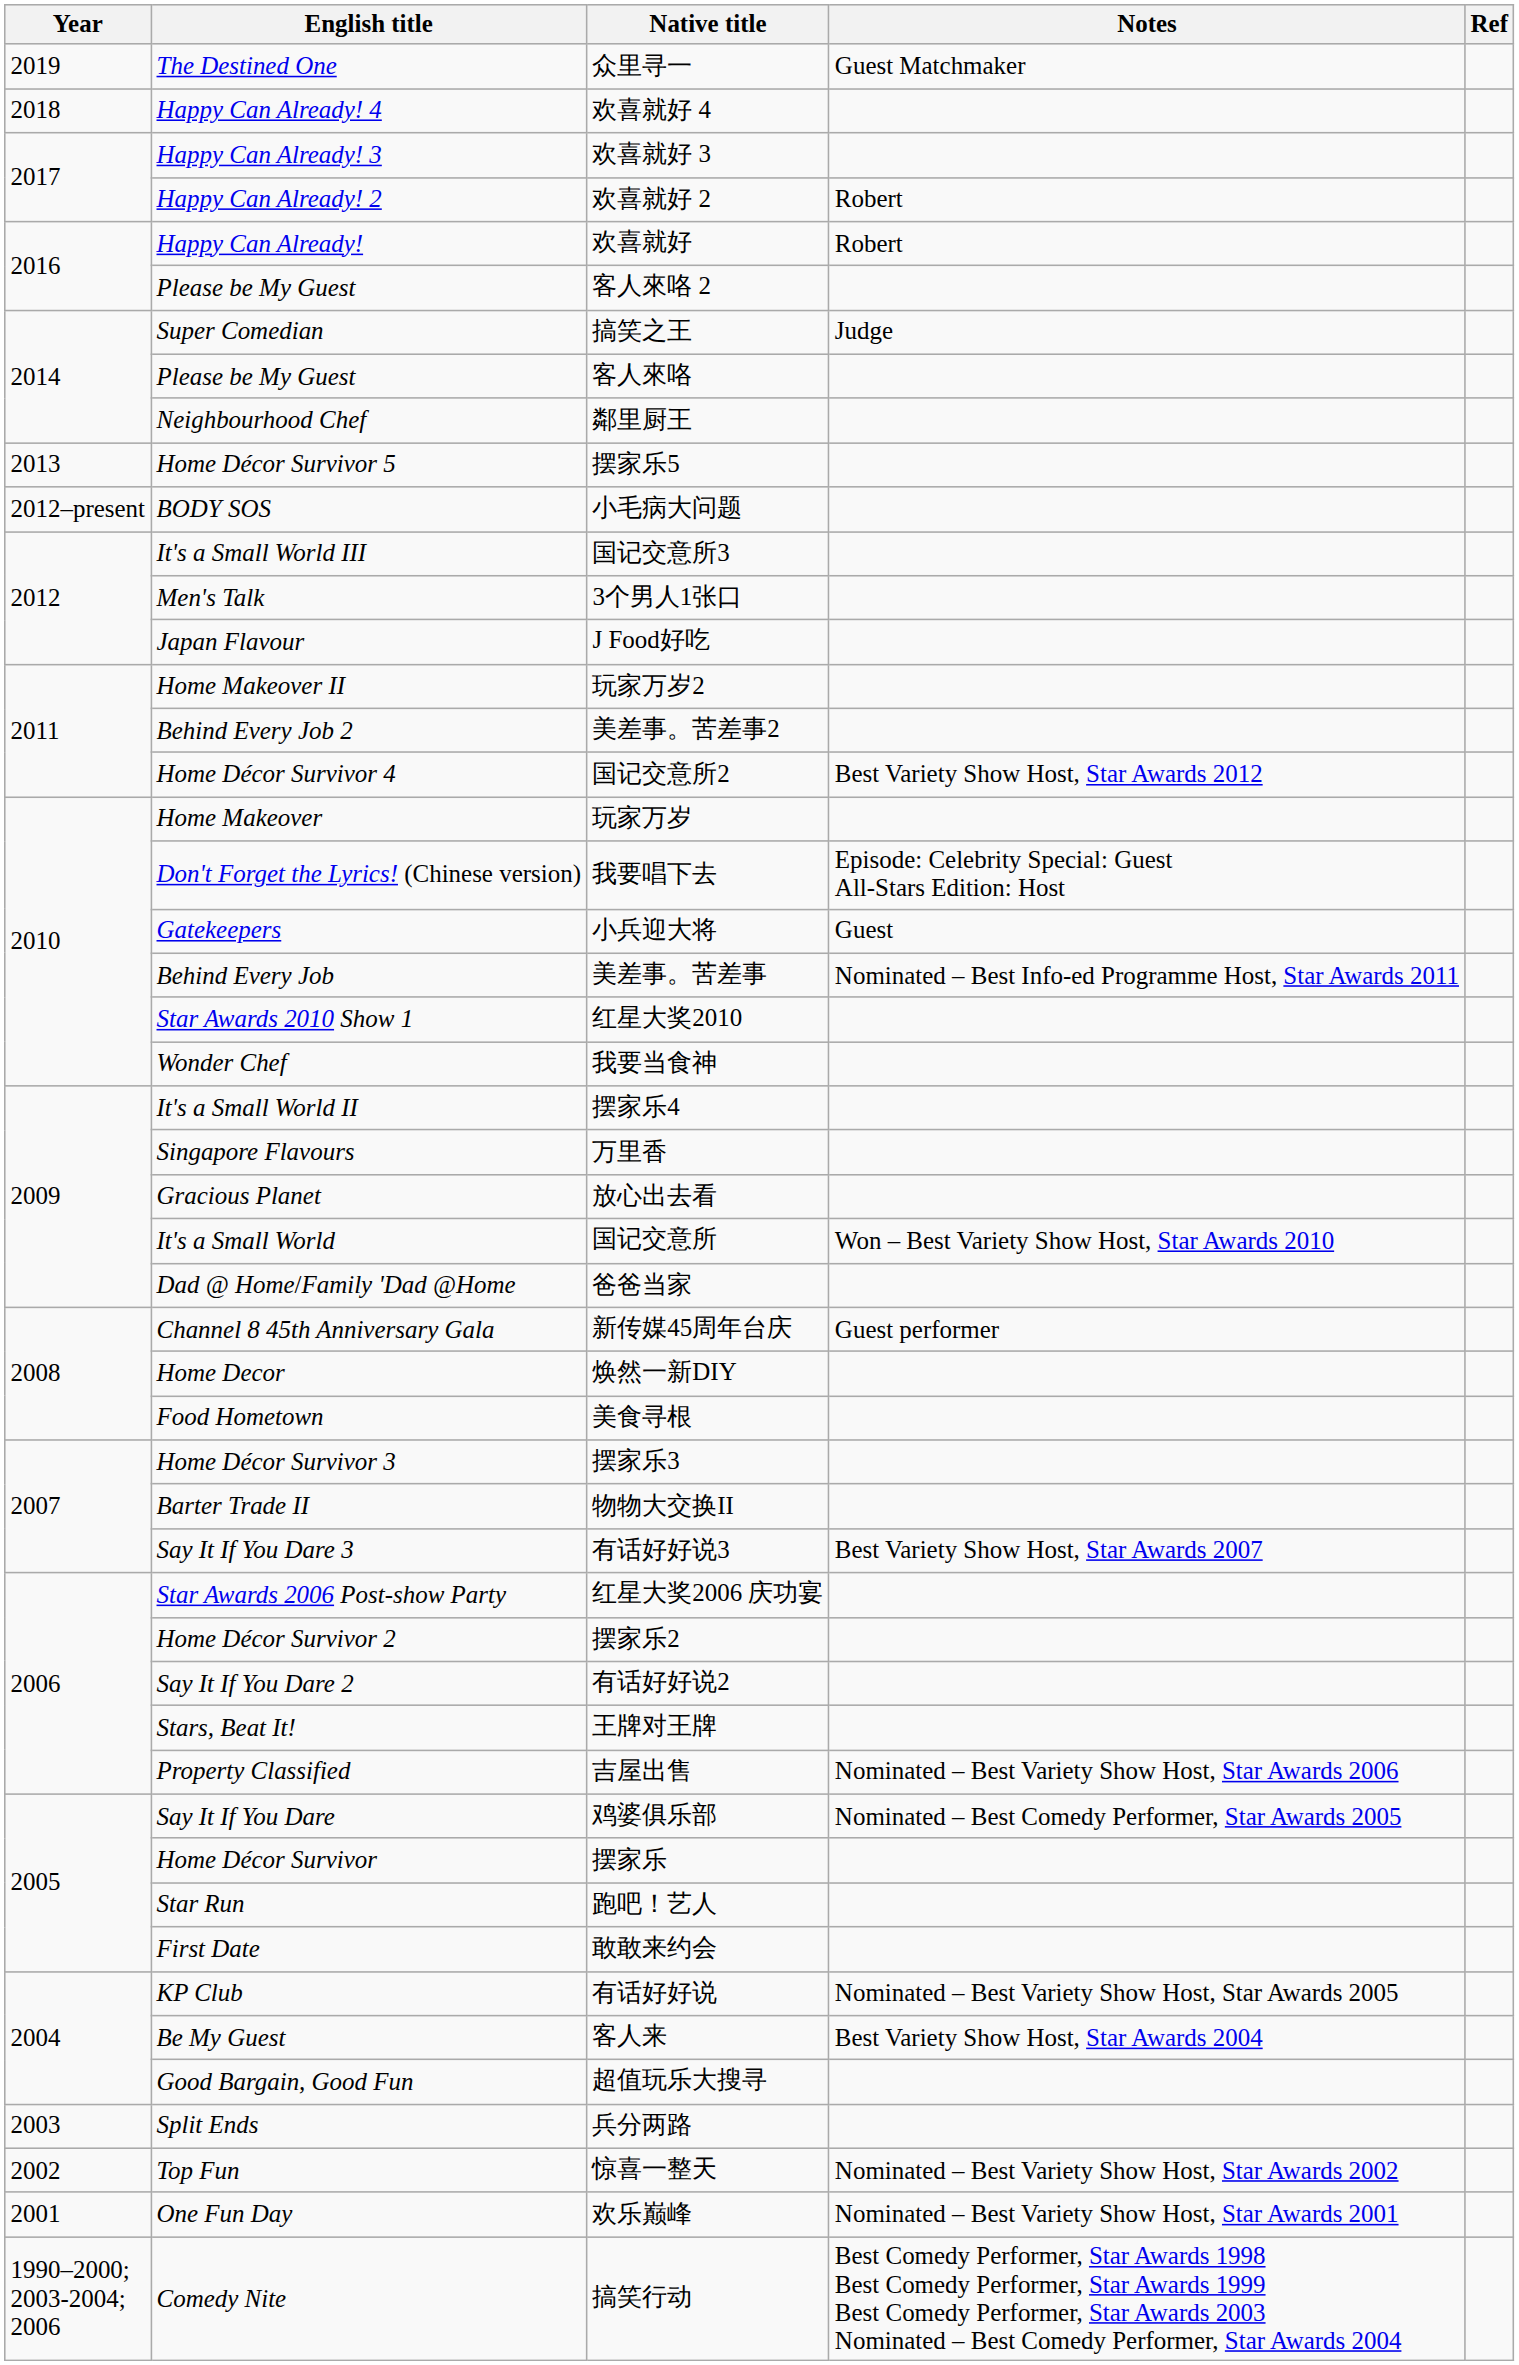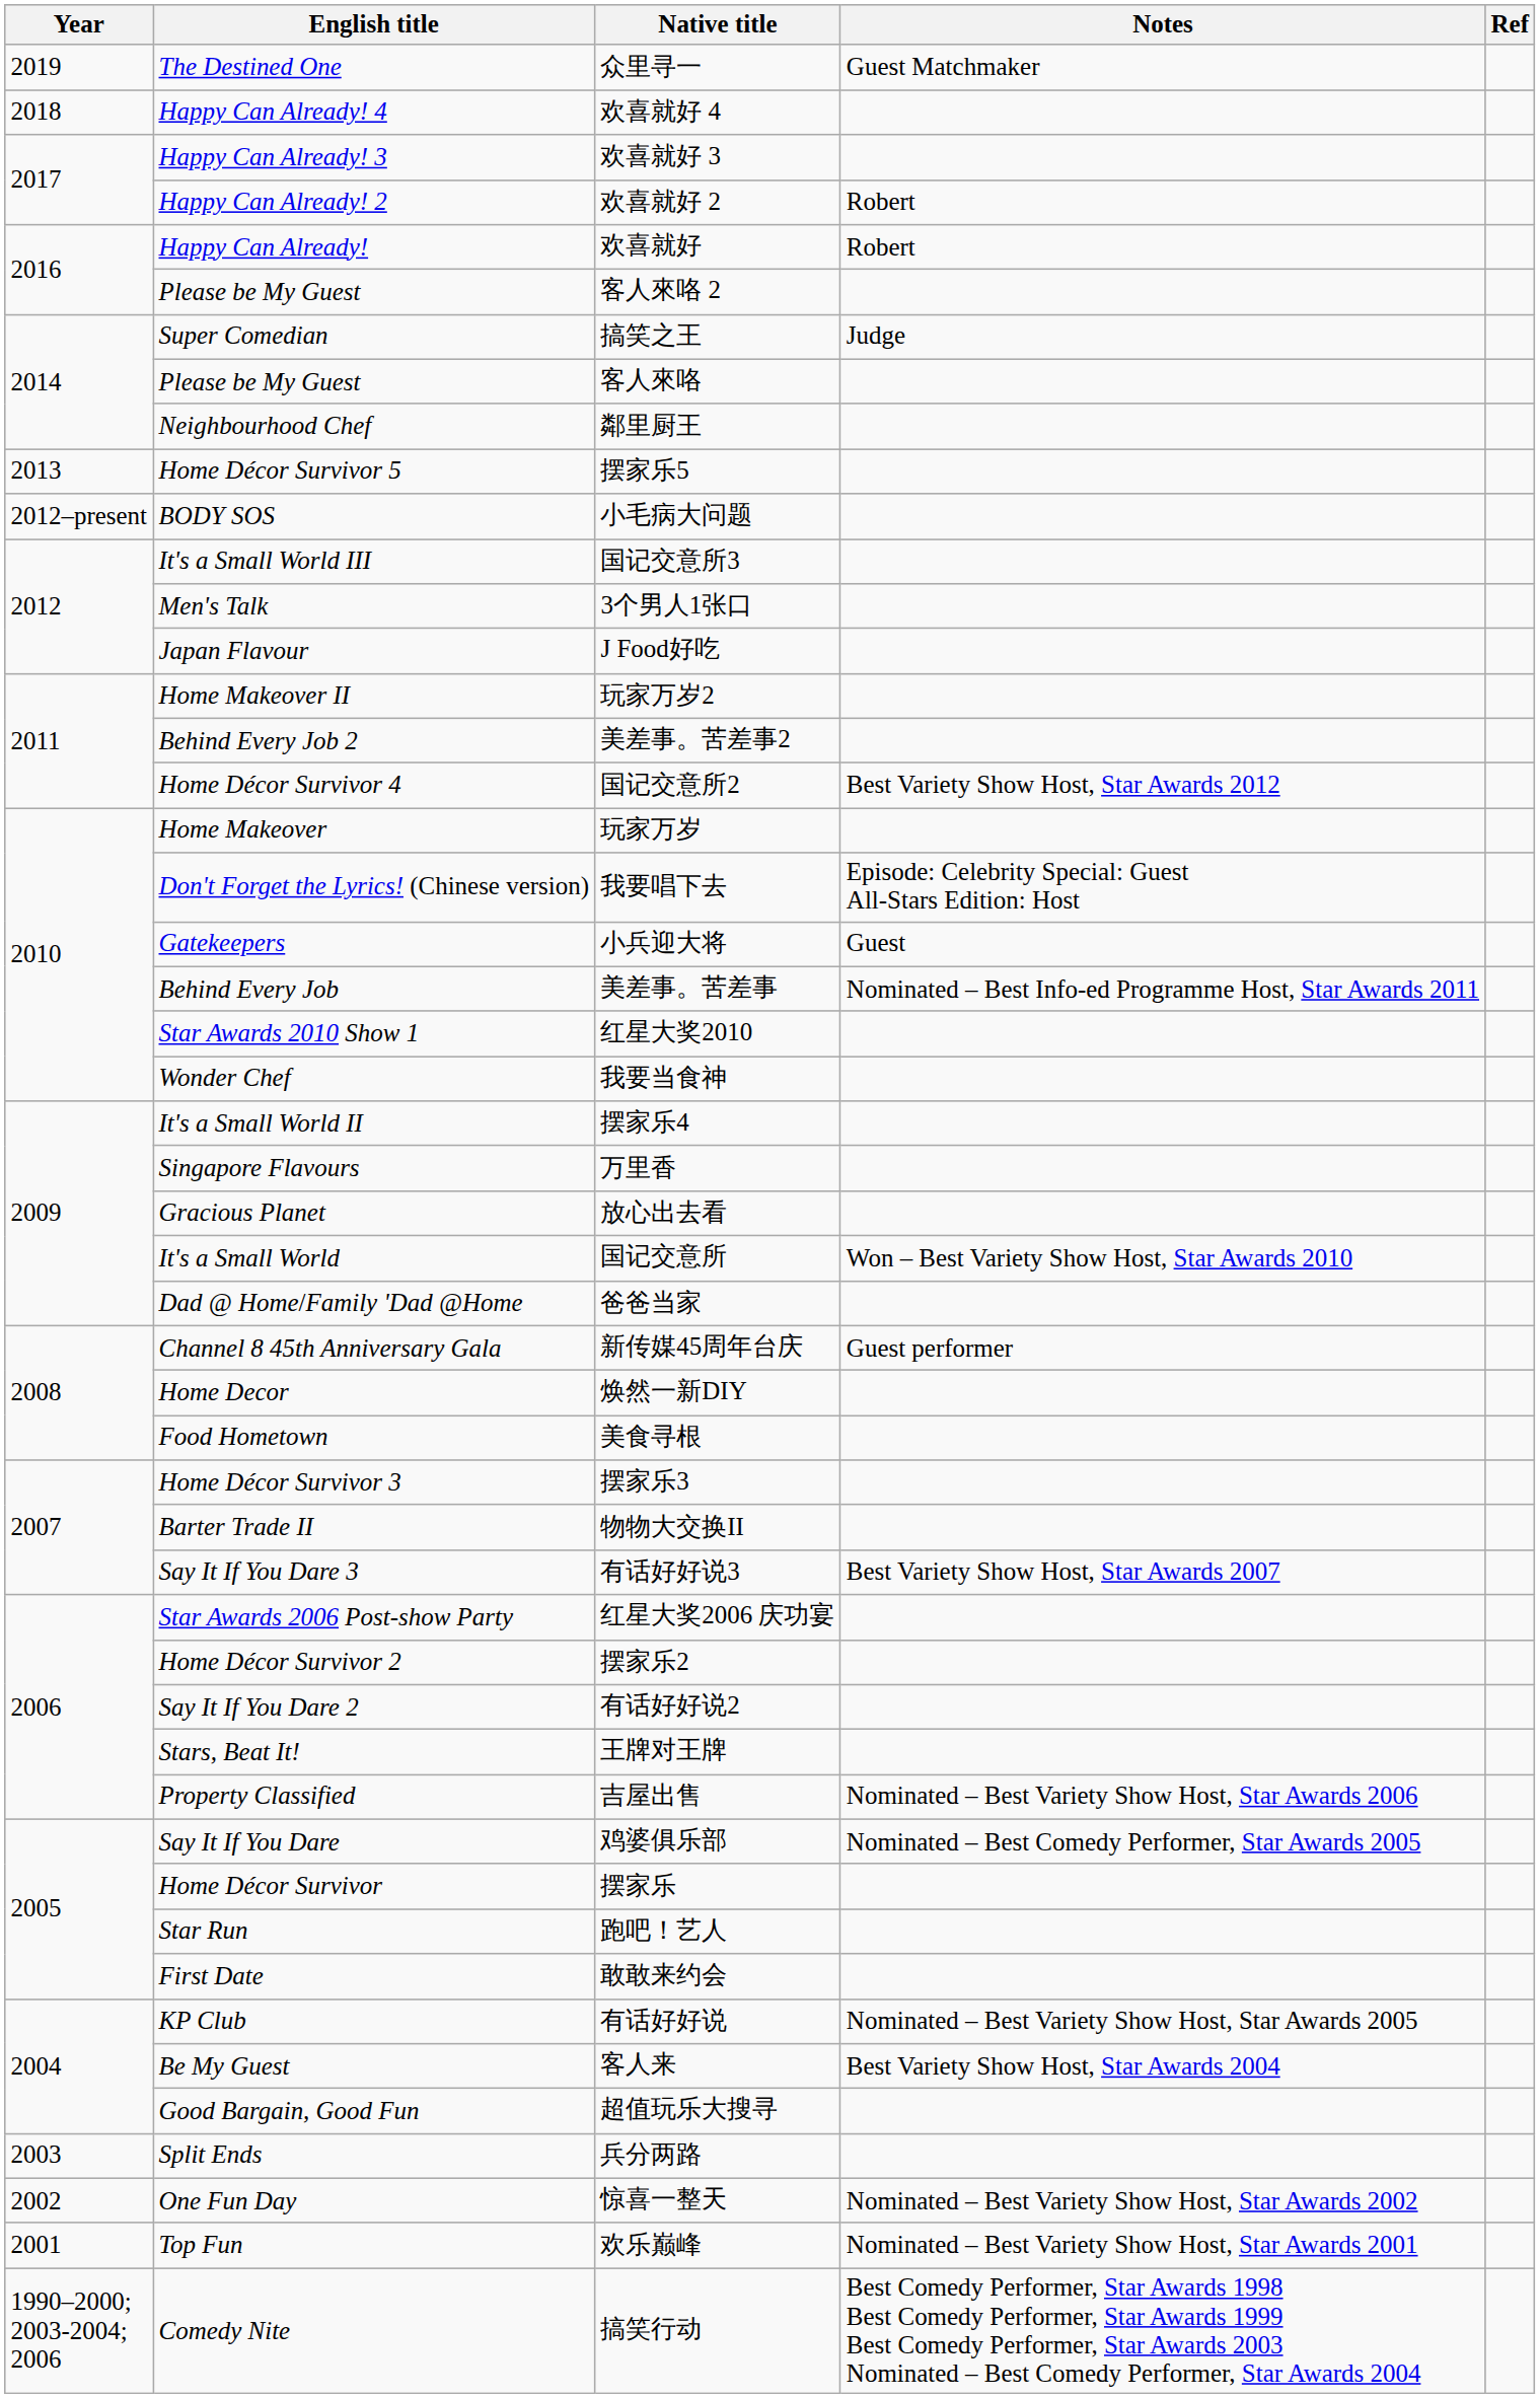 <table class="wikitable sortable">
 <tr>
 <th>Year</th>
 <th>English title</th>
 <th>Native title</th>
 <th class="unsortable">Notes</th>
 <th class="unsortable">Ref</th>
 </tr>
 <tr>
 <td>2019</td>
 <td><em><a href='#'>The Destined One</a></em></td>
 <td>众里寻一</td>
 <td>Guest Matchmaker</td>
 <td></td>
 </tr>
 <tr>
 <td>2018</td>
 <td><em><a href='#'>Happy Can Already! 4</a></em></td>
 <td>欢喜就好 4</td>
 <td></td>
 <td></td>
 </tr>
 <tr>
 <td rowspan="2">2017</td>
 <td><em><a href='#'>Happy Can Already! 3</a></em></td>
 <td>欢喜就好 3</td>
 <td></td>
 <td></td>
 </tr>
 <tr>
 <td><em><a href='#'>Happy Can Already! 2</a></em></td>
 <td>欢喜就好 2</td>
 <td>Robert</td>
 <td></td>
 </tr>
 <tr>
 <td rowspan="2">2016</td>
 <td><em><a href='#'>Happy Can Already!</a></em></td>
 <td>欢喜就好</td>
 <td>Robert</td>
 <td></td>
 </tr>
 <tr>
 <td><em>Please be My Guest</em></td>
 <td>客人來咯 2</td>
 <td></td>
 <td></td>
 </tr>
 <tr>
 <td rowspan="3">2014</td>
 <td><em>Super Comedian</em></td>
 <td>搞笑之王</td>
 <td>Judge</td>
 <td></td>
 </tr>
 <tr>
 <td><em>Please be My Guest</em></td>
 <td>客人來咯</td>
 <td></td>
 <td></td>
 </tr>
 <tr>
 <td><em>Neighbourhood Chef</em></td>
 <td>鄰里厨王</td>
 <td></td>
 <td></td>
 </tr>
 <tr>
 <td>2013</td>
 <td><em>Home Décor Survivor 5</em></td>
 <td>摆家乐5</td>
 <td></td>
 <td></td>
 </tr>
 <tr>
 <td>2012–present</td>
 <td><em>BODY SOS</em></td>
 <td>小毛病大问题</td>
 <td></td>
 <td></td>
 </tr>
 <tr>
 <td rowspan="3">2012</td>
 <td><em>It's a Small World III</em></td>
 <td>国记交意所3</td>
 <td></td>
 <td></td>
 </tr>
 <tr>
 <td><em>Men's Talk</em></td>
 <td>3个男人1张口</td>
 <td></td>
 <td></td>
 </tr>
 <tr>
 <td><em>Japan Flavour</em></td>
 <td>J Food好吃</td>
 <td></td>
 <td></td>
 </tr>
 <tr>
 <td rowspan="3">2011</td>
 <td><em>Home Makeover II</em></td>
 <td>玩家万岁2</td>
 <td></td>
 <td></td>
 </tr>
 <tr>
 <td><em>Behind Every Job 2</em></td>
 <td>美差事。苦差事2</td>
 <td></td>
 <td></td>
 </tr>
 <tr>
 <td><em>Home Décor Survivor 4</em></td>
 <td>国记交意所2</td>
 <td>Best Variety Show Host, <a href='#'>Star Awards 2012</a></td>
 <td></td>
 </tr>
 <tr>
 <td rowspan="6">2010</td>
 <td><em>Home Makeover</em></td>
 <td>玩家万岁</td>
 <td></td>
 <td></td>
 </tr>
 <tr>
 <td><em><a href='#'>Don't Forget the Lyrics!</a></em> (Chinese version)</td>
 <td>我要唱下去</td>
 <td>Episode: Celebrity Special: Guest<br>All-Stars Edition: Host</td>
 <td></td>
 </tr>
 <tr>
 <td><em><a href='#'>Gatekeepers</a></em></td>
 <td>小兵迎大将</td>
 <td>Guest</td>
 <td></td>
 </tr>
 <tr>
 <td><em>Behind Every Job</em></td>
 <td>美差事。苦差事</td>
 <td>Nominated – Best Info-ed Programme Host, <a href='#'>Star Awards 2011</a></td>
 <td></td>
 </tr>
 <tr>
 <td><em><a href='#'>Star Awards 2010</a> Show 1</em></td>
 <td>红星大奖2010</td>
 <td></td>
 <td></td>
 </tr>
 <tr>
 <td><em>Wonder Chef</em></td>
 <td>我要当食神</td>
 <td></td>
 <td></td>
 </tr>
 <tr>
 <td rowspan="5">2009</td>
 <td><em>It's a Small World II</em></td>
 <td>摆家乐4</td>
 <td></td>
 <td></td>
 </tr>
 <tr>
 <td><em>Singapore Flavours</em></td>
 <td>万里香</td>
 <td></td>
 <td></td>
 </tr>
 <tr>
 <td><em>Gracious Planet</em></td>
 <td>放心出去看</td>
 <td></td>
 <td></td>
 </tr>
 <tr>
 <td><em>It's a Small World</em></td>
 <td>国记交意所</td>
 <td>Won – Best Variety Show Host, <a href='#'>Star Awards 2010</a></td>
 <td></td>
 </tr>
 <tr>
 <td><em>Dad @ Home</em>/<em>Family 'Dad @Home</em></td>
 <td>爸爸当家</td>
 <td></td>
 <td></td>
 </tr>
 <tr>
 <td rowspan="3">2008</td>
 <td><em>Channel 8 45th Anniversary Gala</em></td>
 <td>新传媒45周年台庆</td>
 <td>Guest performer</td>
 <td></td>
 </tr>
 <tr>
 <td><em>Home Decor</em></td>
 <td>焕然一新DIY</td>
 <td></td>
 <td></td>
 </tr>
 <tr>
 <td><em>Food Hometown</em></td>
 <td>美食寻根</td>
 <td></td>
 <td></td>
 </tr>
 <tr>
 <td rowspan="3">2007</td>
 <td><em>Home Décor Survivor 3</em></td>
 <td>摆家乐3</td>
 <td></td>
 <td></td>
 </tr>
 <tr>
 <td><em>Barter Trade II</em></td>
 <td>物物大交换II</td>
 <td></td>
 <td></td>
 </tr>
 <tr>
 <td><em>Say It If You Dare 3</em></td>
 <td>有话好好说3</td>
 <td>Best Variety Show Host, <a href='#'>Star Awards 2007</a></td>
 <td></td>
 </tr>
 <tr>
 <td rowspan="5">2006</td>
 <td><em><a href='#'>Star Awards 2006</a> Post-show Party</em></td>
 <td>红星大奖2006 庆功宴</td>
 <td></td>
 <td></td>
 </tr>
 <tr>
 <td><em>Home Décor Survivor 2</em></td>
 <td>摆家乐2</td>
 <td></td>
 <td></td>
 </tr>
 <tr>
 <td><em>Say It If You Dare 2</em></td>
 <td>有话好好说2</td>
 <td></td>
 <td></td>
 </tr>
 <tr>
 <td><em>Stars, Beat It!</em></td>
 <td>王牌对王牌</td>
 <td></td>
 <td></td>
 </tr>
 <tr>
 <td><em>Property Classified</em></td>
 <td>吉屋出售</td>
 <td>Nominated – Best Variety Show Host, <a href='#'>Star Awards 2006</a></td>
 <td></td>
 </tr>
 <tr>
 <td rowspan="4">2005</td>
 <td><em>Say It If You Dare</em></td>
 <td>鸡婆俱乐部</td>
 <td>Nominated – Best Comedy Performer, <a href='#'>Star Awards 2005</a></td>
 <td></td>
 </tr>
 <tr>
 <td><em>Home Décor Survivor</em></td>
 <td>摆家乐</td>
 <td></td>
 <td></td>
 </tr>
 <tr>
 <td><em>Star Run</em></td>
 <td>跑吧！艺人</td>
 <td></td>
 <td></td>
 </tr>
 <tr>
 <td><em>First Date</em></td>
 <td>敢敢来约会</td>
 <td></td>
 <td></td>
 </tr>
 <tr>
 <td rowspan="3">2004</td>
 <td><em>KP Club</em></td>
 <td>有话好好说</td>
 <td>Nominated – Best Variety Show Host, Star Awards 2005</td>
 <td></td>
 </tr>
 <tr>
 <td><em>Be My Guest</em></td>
 <td>客人来</td>
 <td>Best Variety Show Host, <a href='#'>Star Awards 2004</a></td>
 <td></td>
 </tr>
 <tr>
 <td><em>Good Bargain, Good Fun</em></td>
 <td>超值玩乐大搜寻</td>
 <td></td>
 <td></td>
 </tr>
 <tr>
 <td>2003</td>
 <td><em>Split Ends</em></td>
 <td>兵分两路</td>
 <td></td>
 <td></td>
 </tr>
 <tr>
 <td>2002</td>
-<td><em>Top Fun</em></td>
+<td><em>One Fun Day</em></td>
 <td>惊喜一整天</td>
 <td>Nominated – Best Variety Show Host, <a href='#'>Star Awards 2002</a></td>
 <td></td>
 </tr>
 <tr>
 <td>2001</td>
-<td><em>One Fun Day</em></td>
+<td><em>Top Fun</em></td>
 <td>欢乐巅峰</td>
 <td>Nominated – Best Variety Show Host, <a href='#'>Star Awards 2001</a></td>
 <td></td>
 </tr>
 <tr>
 <td>1990–2000;<br>2003-2004;<br>2006</td>
 <td><em>Comedy Nite</em></td>
 <td>搞笑行动</td>
 <td>Best Comedy Performer, <a href='#'>Star Awards 1998</a><br>Best Comedy Performer, <a href='#'>Star Awards 1999</a><br> Best Comedy Performer, <a href='#'>Star Awards 2003</a><br>Nominated – Best Comedy Performer, <a href='#'>Star Awards 2004</a></td>
 <td></td>
 </tr>
 </table>
